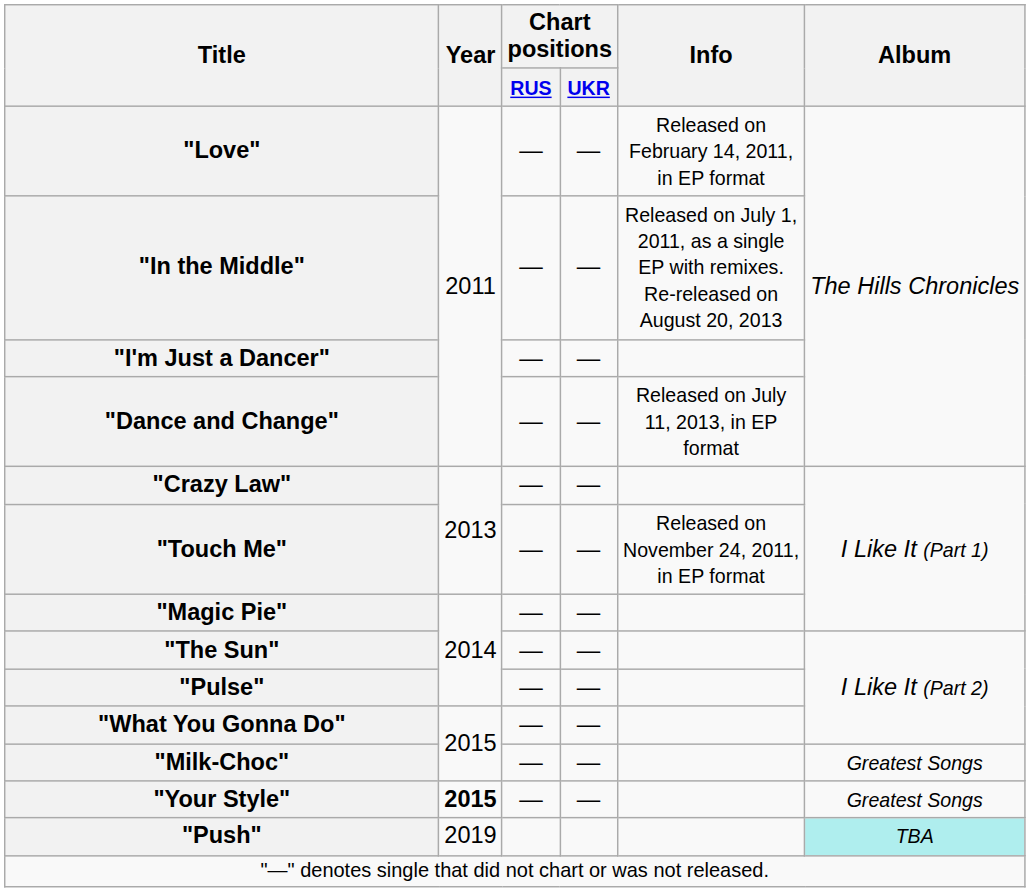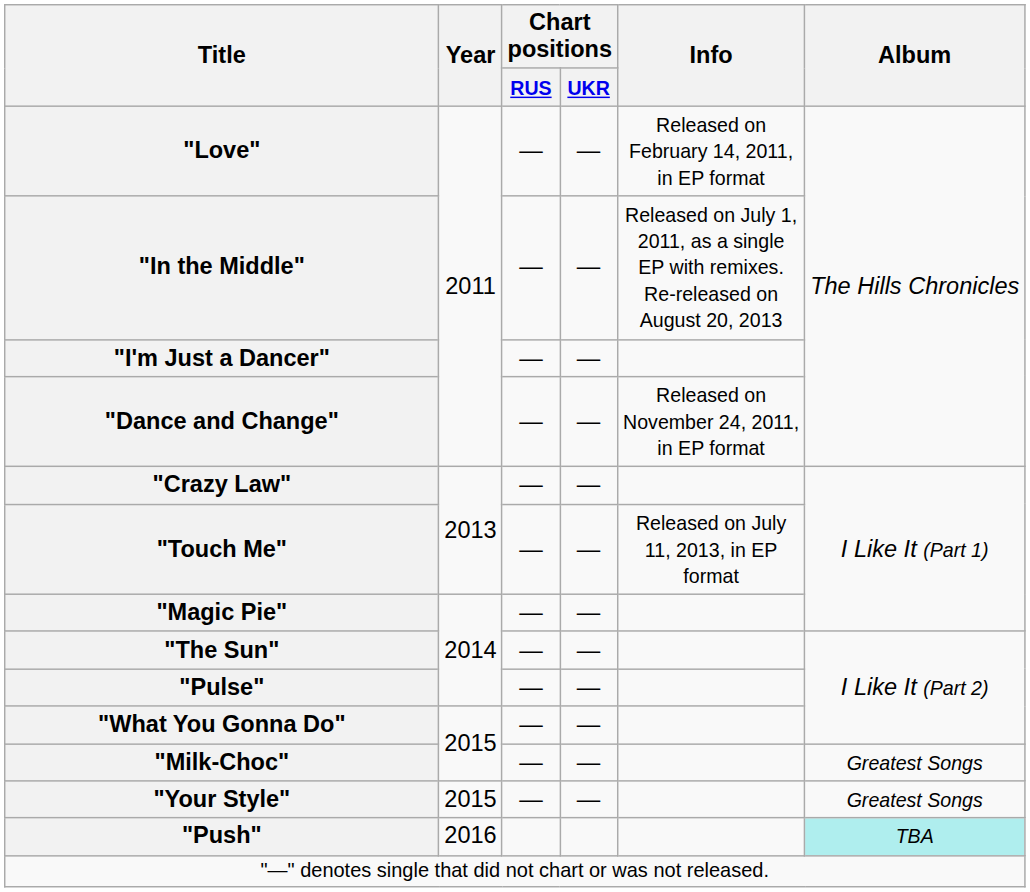 <table class="wikitable plainrowheaders" style="text-align:center;">
 <tr>
 <th scope="col" rowspan="2" style="width:18em;">Title</th>
 <th scope="col" rowspan="2">Year</th>
 <th scope="col" colspan="2">Chart positions</th>
 <th scope="col" width="120" rowspan="2">Info</th>
 <th scope="col" rowspan="2">Album</th>
 </tr>
 <tr>
 <th width="30"><small><a href='#'>RUS</a></small></th>
 <th width="30"><small><a href='#'>UKR</a></small></th>
 </tr>
 <tr>
 <th scope="row">"Love"</th>
 <td rowspan="4">2011</td>
 <td>—</td>
 <td>—</td>
 <td><small>Released on February 14, 2011, in EP format</small></td>
 <td rowspan="4"><em>The Hills Chronicles</em></td>
 </tr>
 <tr>
 <th scope="row">"In the Middle"</th>
 <td>—</td>
 <td>—</td>
 <td><small>Released on July 1, 2011, as a single EP with remixes. Re-released on August 20, 2013</small></td>
 </tr>
 <tr>
 <th scope="row">"I'm Just a Dancer"</th>
 <td>—</td>
 <td>—</td>
 <td></td>
 </tr>
 <tr>
 <th scope="row">"Dance and Change"</th>
 <td>—</td>
 <td>—</td>
-<td><small>Released on July 11, 2013, in EP format</small></td>
+<td><small>Released on November 24, 2011, in EP format</small></td>
 </tr>
 <tr>
 <th scope="row">"Crazy Law"</th>
 <td rowspan="2">2013</td>
 <td>—</td>
 <td>—</td>
 <td></td>
 <td rowspan="3"><em>I Like It <small>(Part 1)</small></em></td>
 </tr>
 <tr>
 <th scope="row">"Touch Me"</th>
 <td>—</td>
 <td>—</td>
-<td><small>Released on November 24, 2011, in EP format</small></td>
+<td><small>Released on July 11, 2013, in EP format</small></td>
 </tr>
 <tr>
 <th scope="row">"Magic Pie"</th>
 <td rowspan="3">2014</td>
 <td>—</td>
 <td>—</td>
 <td></td>
 </tr>
 <tr>
 <th scope="row">"The Sun"</th>
 <td>—</td>
 <td>—</td>
 <td></td>
 <td rowspan="3"><em>I Like It <small>(Part 2)</small></em></td>
 </tr>
 <tr>
 <th scope="row">"Pulse"</th>
 <td>—</td>
 <td>—</td>
 </tr>
 <tr>
 <th scope="row">"What You Gonna Do"</th>
 <td rowspan="2">2015</td>
 <td>—</td>
 <td>—</td>
 <td></td>
 </tr>
 <tr>
 <th scope="row">"Milk-Choc"</th>
 <td>—</td>
 <td>—</td>
 <td></td>
 <td rowspan="1"><small><em>Greatest Songs</em></small></td>
 </tr>
 <tr>
 <th scope="row">"Your Style"</th>
-<td><strong>2015</strong></td>
+<td>2015</td>
 <td>—</td>
 <td>—</td>
 <td></td>
 <td><small><em>Greatest Songs</em></small></td>
 </tr>
 <tr>
 <th scope="row">"Push"</th>
-<td>2019</td>
+<td>2016</td>
 <td></td>
 <td></td>
 <td></td>
 <td style="background: paleturquoise;"><small><em>TBA</em></small></td>
 </tr>
 <tr>
 <td colspan="15" style="font-size:85%">"—" denotes single that did not chart or was not released.</td>
 </tr>
 </table>
